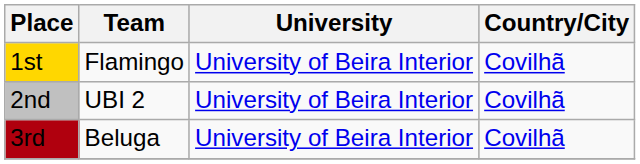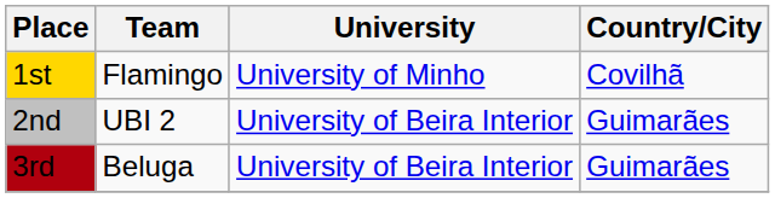 <table class="wikitable" border="1">
 <tr>
 <th>Place</th>
 <th>Team</th>
 <th>University</th>
 <th>Country/City</th>
 </tr>
 <tr --->
 <td bgcolor=gold>1st</td>
 <td>Flamingo</td>
-<td><a href='#'>University of Beira Interior</a></td>
+<td><a href='#'>University of Minho</a></td>
 <td> <a href='#'>Covilhã</a></td>
 </tr>
 <tr --->
 <td bgcolor=silver>2nd</td>
 <td>UBI 2</td>
 <td><a href='#'>University of Beira Interior</a></td>
-<td> <a href='#'>Covilhã</a></td>
+<td> <a href='#'>Guimarães</a></td>
 </tr>
 <tr --->
 <td bgcolor=bronze>3rd</td>
 <td>Beluga</td>
 <td><a href='#'>University of Beira Interior</a></td>
-<td> <a href='#'>Covilhã</a></td>
+<td> <a href='#'>Guimarães</a></td>
 </tr>
 <tr --->
 </tr>
 </table>
